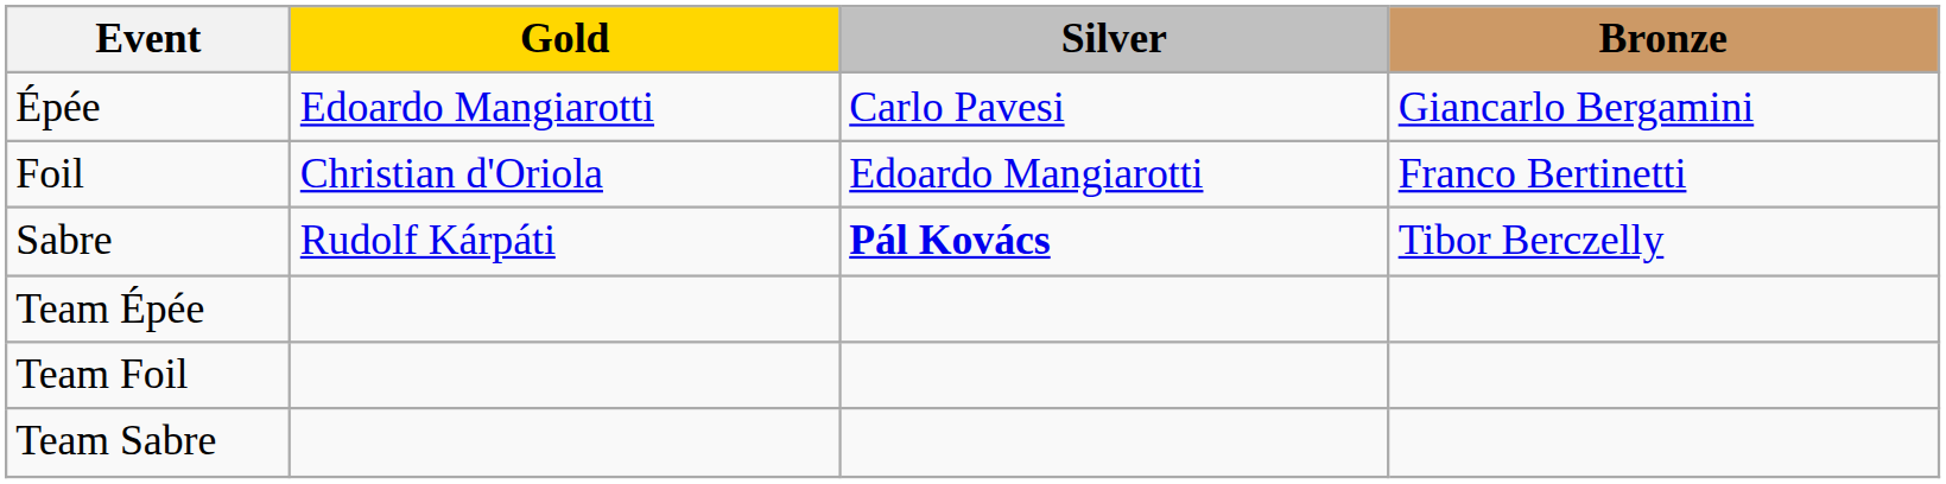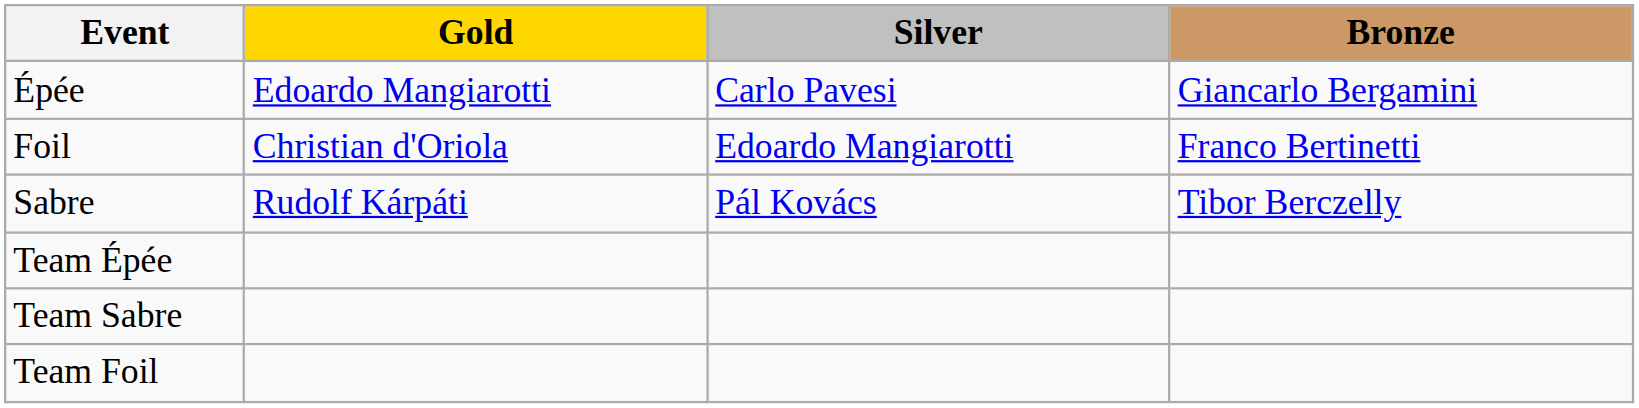 <table class="wikitable">
 <tr>
 <th width="100">Event</th>
 <th style="background-color:gold;" width="200"> Gold</th>
 <th style="background-color:silver;" width="200"> Silver</th>
 <th style="background-color:#CC9966;" width="200"> Bronze</th>
 </tr>
 <tr>
 <td>Épée</td>
 <td> <a href='#'>Edoardo Mangiarotti</a></td>
 <td> <a href='#'>Carlo Pavesi</a></td>
 <td> <a href='#'>Giancarlo Bergamini</a></td>
 </tr>
 <tr>
 <td>Foil</td>
 <td> <a href='#'>Christian d'Oriola</a></td>
 <td> <a href='#'>Edoardo Mangiarotti</a></td>
 <td> <a href='#'>Franco Bertinetti</a></td>
 </tr>
 <tr>
 <td>Sabre</td>
 <td> <a href='#'>Rudolf Kárpáti</a></td>
-<td><strong> <a href='#'>Pál Kovács</a></strong></td>
+<td> <a href='#'>Pál Kovács</a></td>
 <td> <a href='#'>Tibor Berczelly</a></td>
 </tr>
 <tr>
 <td>Team Épée</td>
+<td></td>
+<td></td>
+<td></td>
+</tr>
+<tr>
+<td>Team Sabre</td>
 <td></td>
 <td></td>
 <td></td>
 </tr>
 <tr>
 <td>Team Foil</td>
 <td></td>
 <td></td>
 <td></td>
 </tr>
-<tr>
-<td>Team Sabre</td>
-<td></td>
-<td></td>
-<td></td>
-</tr>
 </table>
